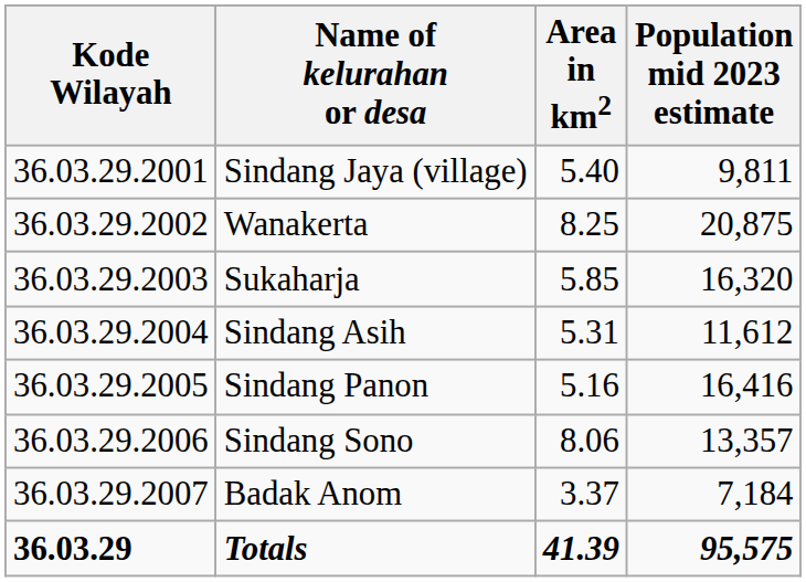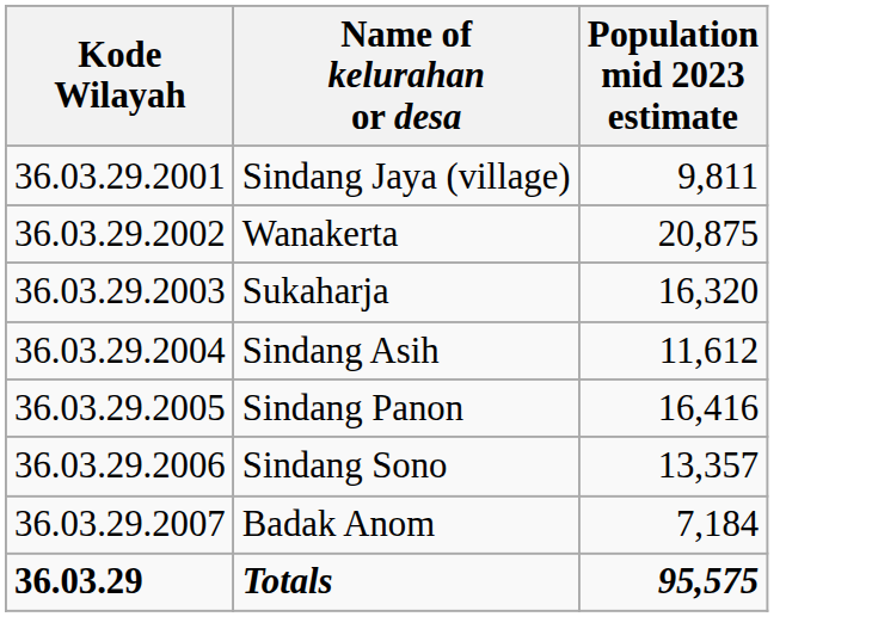 <table class="wikitable">
 <tr>
 <th>Kode <br>Wilayah</th>
 <th>Name of <br> <em>kelurahan</em><br> or <em>desa</em></th>
-<th>Area <br>in <br>km<sup>2</sup></th>
 <th>Population<br>mid 2023<br>estimate</th>
 </tr>
 <tr>
 <td>36.03.29.2001</td>
 <td>Sindang Jaya (village)</td>
-<td align="right">5.40</td>
 <td align="right">9,811</td>
 </tr>
 <tr>
 <td>36.03.29.2002</td>
 <td>Wanakerta</td>
-<td align="right">8.25</td>
 <td align="right">20,875</td>
 </tr>
 <tr>
 <td>36.03.29.2003</td>
 <td>Sukaharja</td>
-<td align="right">5.85</td>
 <td align="right">16,320</td>
 </tr>
 <tr>
 <td>36.03.29.2004</td>
 <td>Sindang Asih</td>
-<td align="right">5.31</td>
 <td align="right">11,612</td>
 </tr>
 <tr>
 <td>36.03.29.2005</td>
 <td>Sindang Panon</td>
-<td align="right">5.16</td>
 <td align="right">16,416</td>
 </tr>
 <tr>
 <td>36.03.29.2006</td>
 <td>Sindang Sono</td>
-<td align="right">8.06</td>
 <td align="right">13,357</td>
 </tr>
 <tr>
 <td>36.03.29.2007</td>
 <td>Badak Anom</td>
-<td align="right">3.37</td>
 <td align="right">7,184</td>
 </tr>
 <tr>
 <td><strong>36.03.29</strong></td>
 <td><strong><em>Totals</em></strong></td>
-<td align="right"><strong><em>41.39</em></strong></td>
 <td align="right"><strong><em>95,575</em></strong></td>
 </tr>
 </table>
